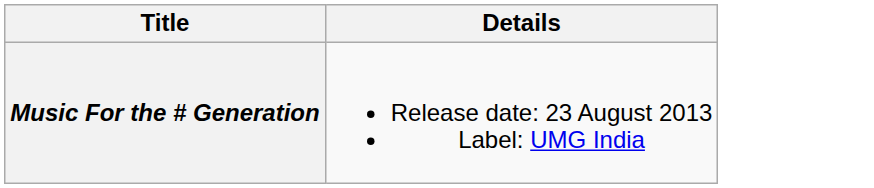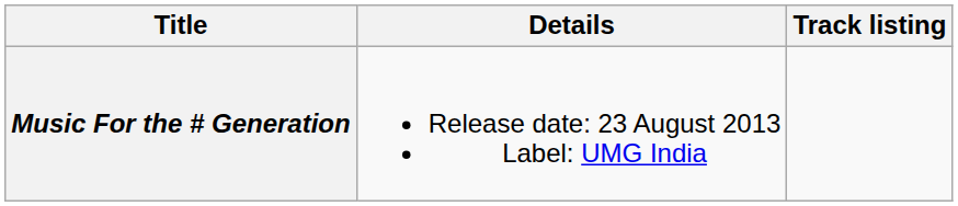 <table class="wikitable plainrowheaders" style="text-align:center;">
 <tr>
 <th scope="col">Title</th>
 <th scope="col">Details</th>
+<th scope="col">Track listing</th>
 </tr>
 <tr>
 <th scope="row"><em>Music For the # Generation</em></th>
 <td><br><ul><li>Release date: 23 August 2013</li><li>Label: <a href='#'>UMG India</a></li></ul></td>
+<td><br></td>
 </tr>
 </table>
